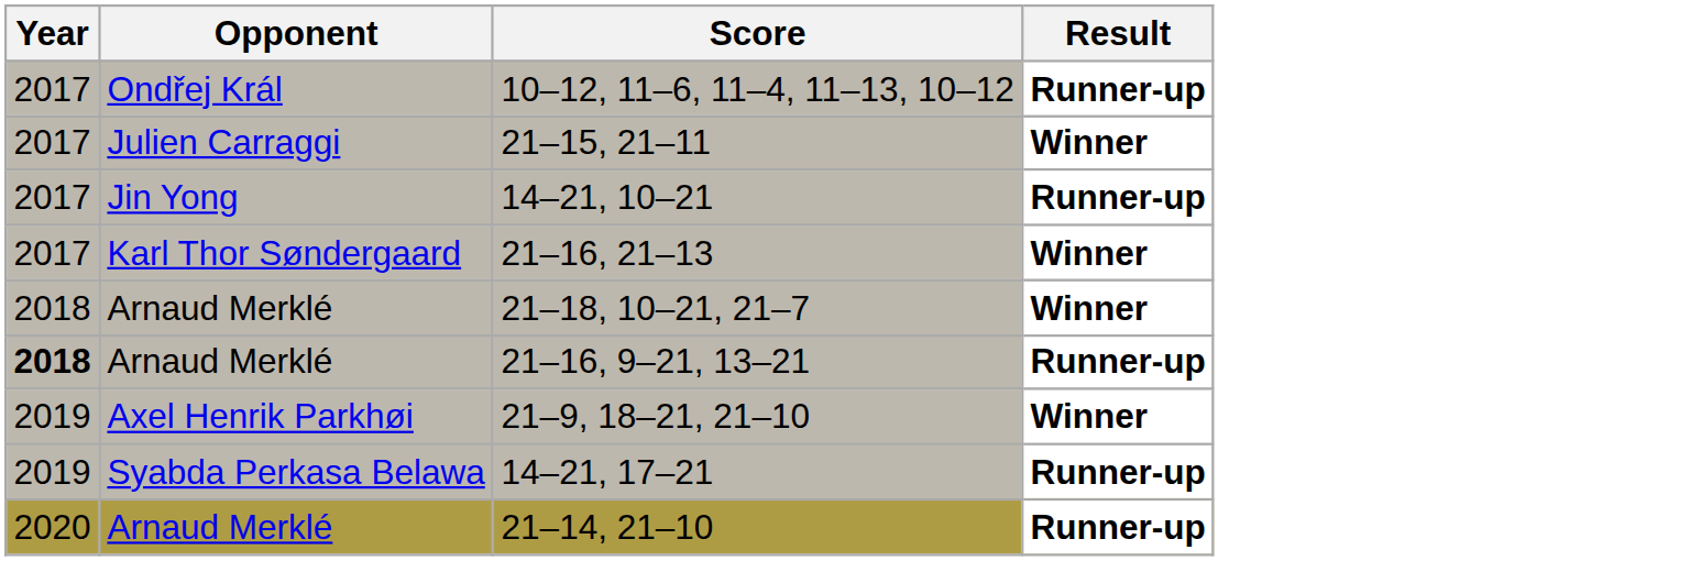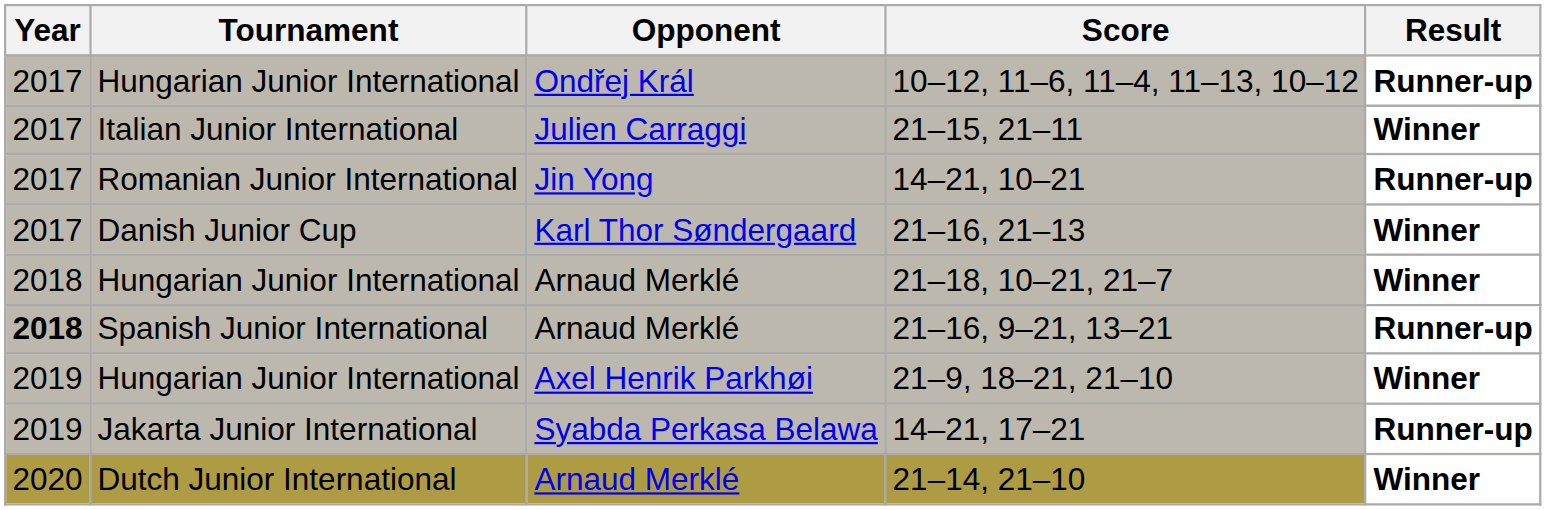 <table class="sortable wikitable" style="font-size: 90%;">
 <tr>
 <th>Year</th>
+<th>Tournament</th>
 <th>Opponent</th>
 <th>Score</th>
 <th>Result</th>
 </tr>
 <tr style="background:#BDB8AD">
 <td align="center">2017</td>
+<td align="left">Hungarian Junior International</td>
 <td align="left"> <a href='#'>Ondřej Král</a></td>
 <td align="left">10–12, 11–6, 11–4, 11–13, 10–12</td>
 <td style="text-align:left; background:white"> <strong>Runner-up</strong></td>
 </tr>
 <tr style="background:#BDB8AD">
 <td align="center">2017</td>
+<td align="left">Italian Junior International</td>
 <td align="left"> <a href='#'>Julien Carraggi</a></td>
 <td align="left">21–15, 21–11</td>
 <td style="text-align:left; background:white"> <strong>Winner</strong></td>
 </tr>
 <tr style="background:#BDB8AD">
 <td align="center">2017</td>
+<td align="left">Romanian Junior International</td>
 <td align="left"> <a href='#'>Jin Yong</a></td>
 <td align="left">14–21, 10–21</td>
 <td style="text-align:left; background:white"> <strong>Runner-up</strong></td>
 </tr>
 <tr style="background:#BDB8AD">
 <td align="center">2017</td>
+<td align="left">Danish Junior Cup</td>
 <td align="left"> <a href='#'>Karl Thor Søndergaard</a></td>
 <td align="left">21–16, 21–13</td>
 <td style="text-align:left; background:white"> <strong>Winner</strong></td>
 </tr>
 <tr style="background:#BDB8AD">
 <td align="center">2018</td>
+<td align="left">Hungarian Junior International</td>
 <td align="left"> Arnaud Merklé</td>
 <td align="left">21–18, 10–21, 21–7</td>
 <td style="text-align:left; background:white"> <strong>Winner</strong></td>
 </tr>
 <tr style="background:#BDB8AD">
 <td align="center"><strong>2018</strong></td>
+<td align="left">Spanish Junior International</td>
 <td align="left"> Arnaud Merklé</td>
 <td align="left">21–16, 9–21, 13–21</td>
 <td style="text-align:left; background:white"> <strong>Runner-up</strong></td>
 </tr>
 <tr style="background:#BDB8AD">
 <td align="center">2019</td>
+<td align="left">Hungarian Junior International</td>
 <td align="left"> <a href='#'>Axel Henrik Parkhøi</a></td>
 <td align="left">21–9, 18–21, 21–10</td>
 <td style="text-align:left; background:white"> <strong>Winner</strong></td>
 </tr>
 <tr style="background:#BDB8AD">
 <td align="center">2019</td>
+<td align="left">Jakarta Junior International</td>
 <td align="left"> <a href='#'>Syabda Perkasa Belawa</a></td>
 <td align="left">14–21, 17–21</td>
 <td style="text-align:left; background:white"> <strong>Runner-up</strong></td>
 </tr>
 <tr style="background:#AE9C45">
 <td align="center">2020</td>
+<td align="left">Dutch Junior International</td>
 <td align="left"> <a href='#'>Arnaud Merklé</a></td>
 <td align="left">21–14, 21–10</td>
-<td style="text-align:left; background:white"> <strong>Runner-up</strong></td>
+<td style="text-align:left; background:white"> <strong>Winner</strong></td>
 </tr>
 </table>
